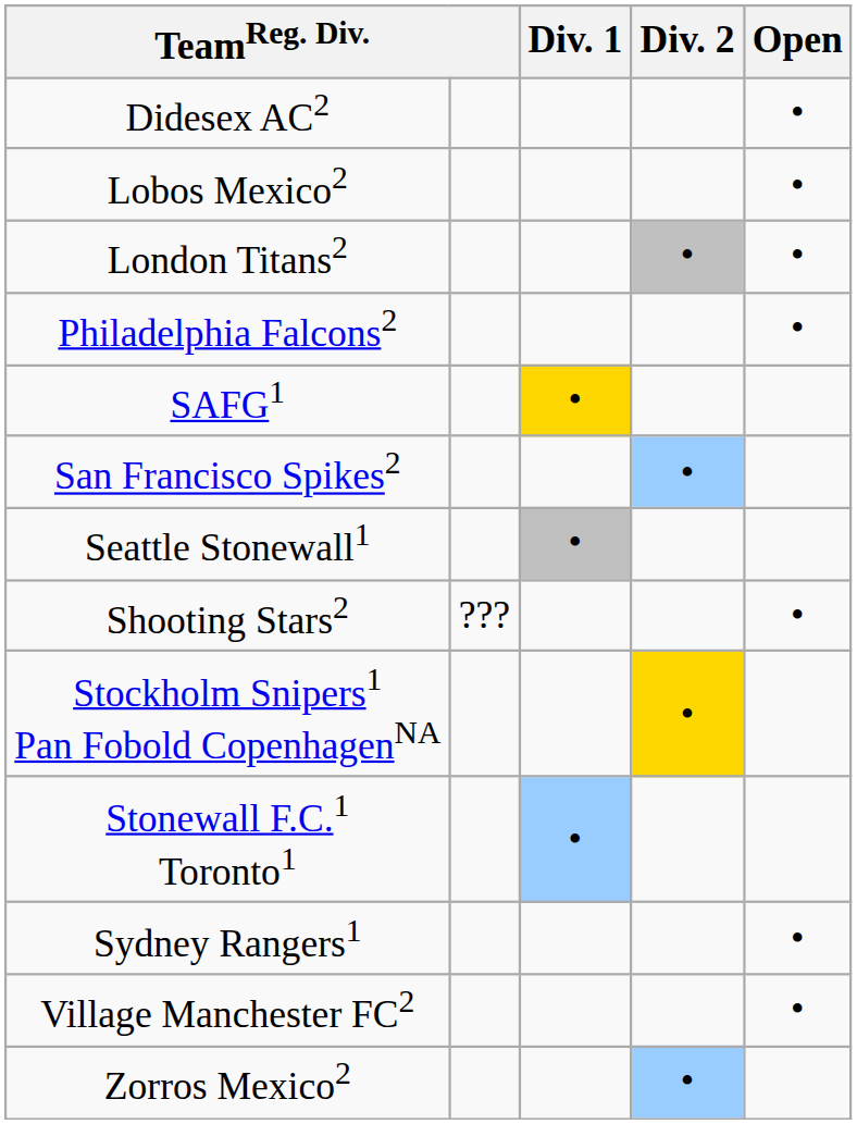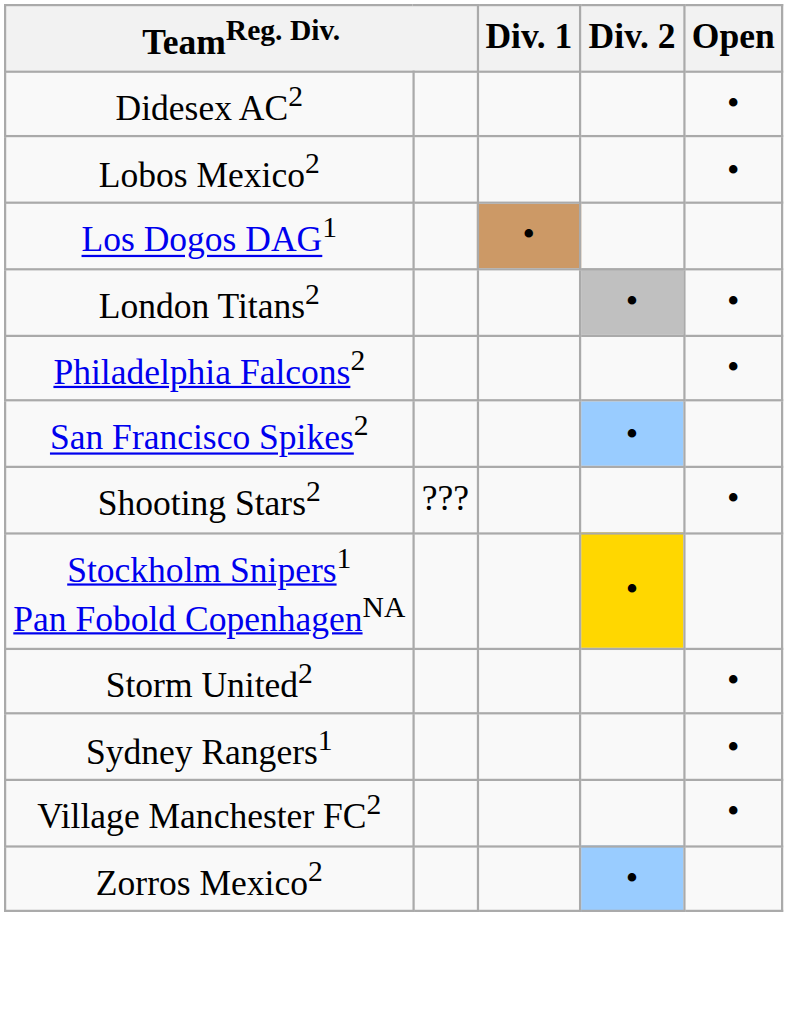 <table class="wikitable" style="text-align: center">
 <tr>
 <th colspan="2">Team<sup>Reg. Div.</sup></th>
 <th>Div. 1</th>
 <th>Div. 2</th>
 <th>Open</th>
 </tr>
 <tr>
 <td>Didesex AC<sup>2</sup></td>
 <td></td>
 <td></td>
 <td></td>
 <td>•</td>
 </tr>
 <tr>
 <td>Lobos Mexico<sup>2</sup></td>
 <td></td>
 <td></td>
 <td></td>
 <td>•</td>
 </tr>
 <tr>
+<td><a href='#'>Los Dogos DAG</a><sup>1</sup></td>
+<td></td>
+<td bgcolor=#cc9966>•</td>
+<td></td>
+<td></td>
+</tr>
+<tr>
 <td>London Titans<sup>2</sup></td>
 <td></td>
 <td></td>
 <td bgcolor="silver">•</td>
 <td>•</td>
 </tr>
 <tr>
 <td><a href='#'>Philadelphia Falcons</a><sup>2</sup></td>
 <td></td>
 <td></td>
 <td></td>
 <td>• </td>
 </tr>
 <tr>
-<td><a href='#'>SAFG</a><sup>1</sup></td>
-<td></td>
-<td bgcolor="gold">•</td>
-<td></td>
-<td></td>
-</tr>
-<tr>
 <td><a href='#'>San Francisco Spikes</a><sup>2</sup></td>
 <td></td>
 <td></td>
 <td bgcolor=#99ccff>•</td>
-<td></td>
-</tr>
-<tr>
-<td>Seattle Stonewall<sup>1</sup></td>
-<td></td>
-<td bgcolor="silver">•</td>
-<td></td>
 <td></td>
 </tr>
 <tr>
 <td>Shooting Stars<sup>2</sup></td>
 <td>???</td>
 <td></td>
 <td></td>
 <td>•</td>
 </tr>
 <tr>
 <td><a href='#'>Stockholm Snipers</a><sup>1</sup> <br> <a href='#'>Pan Fobold Copenhagen</a><sup>NA</sup></td>
 <td><br></td>
 <td></td>
 <td bgcolor="gold">•</td>
 <td></td>
 </tr>
 <tr>
-<td><a href='#'>Stonewall F.C.</a><sup>1</sup> <br> Toronto<sup>1</sup></td>
-<td><br></td>
-<td bgcolor=#99ccff>•</td>
+<td>Storm United<sup>2</sup></td>
 <td></td>
 <td></td>
+<td></td>
+<td>•</td>
 </tr>
 <tr>
 <td>Sydney Rangers<sup>1</sup></td>
 <td></td>
 <td></td>
 <td></td>
 <td>•</td>
 </tr>
 <tr>
 <td>Village Manchester FC<sup>2</sup></td>
 <td></td>
 <td></td>
 <td></td>
 <td>•</td>
 </tr>
 <tr>
 <td>Zorros Mexico<sup>2</sup></td>
 <td></td>
 <td></td>
 <td bgcolor=#99ccff>•</td>
 <td></td>
 </tr>
 </table>
